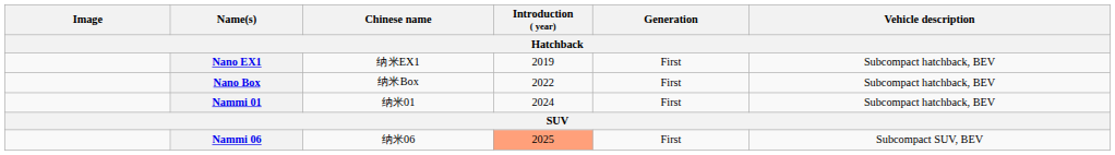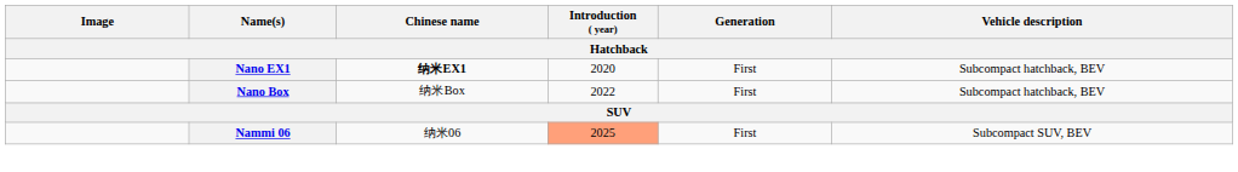 <table class="wikitable sortable" style="text-align: center; width: 100%">
 <tr>
 <th class="unsortable" width="15%">Image</th>
 <th class="unsortable" width="12%">Name(s)</th>
 <th>Chinese name</th>
 <th width="9%">Introduction<br><small>( year)</small></th>
 <th>Generation</th>
 <th class="unsortable">Vehicle description</th>
 </tr>
 <tr>
 <th colspan="6">Hatchback</th>
 </tr>
 <tr>
 <td></td>
 <th><a href='#'>Nano EX1</a></th>
-<td>纳米EX1</td>
-<td>2019</td>
+<td><strong>纳米EX1</strong></td>
+<td>2020</td>
 <td>First</td>
 <td>Subcompact hatchback, BEV</td>
 </tr>
 <tr>
 <td></td>
 <th><a href='#'>Nano Box</a></th>
 <td>纳米Box</td>
 <td>2022</td>
-<td>First</td>
-<td>Subcompact hatchback, BEV</td>
-</tr>
-<tr>
-<td></td>
-<th><a href='#'>Nammi 01</a></th>
-<td>纳米01</td>
-<td>2024</td>
 <td>First</td>
 <td>Subcompact hatchback, BEV</td>
 </tr>
 <tr>
 <th colspan="6">SUV</th>
 </tr>
 <tr>
 <td></td>
 <th><a href='#'>Nammi 06</a></th>
 <td>纳米06</td>
 <td style="background: lightsalmon;">2025</td>
 <td>First</td>
 <td>Subcompact SUV, BEV</td>
 </tr>
 </table>
